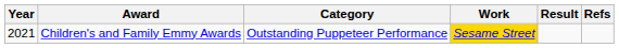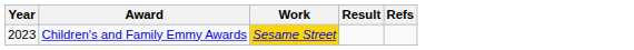 <table class="wikitable">
 <tr>
 <th>Year</th>
 <th>Award</th>
-<th>Category</th>
 <th>Work</th>
 <th>Result</th>
 <th>Refs</th>
 </tr>
 <tr>
-<td>2021</td>
+<td>2023</td>
 <td><a href='#'>Children's and Family Emmy Awards</a></td>
-<td><a href='#'>Outstanding Puppeteer Performance</a></td>
 <td style="background: gold;"><em><a href='#'>Sesame Street</a></em></td>
 <td></td>
 <td></td>
 </tr>
 </table>
